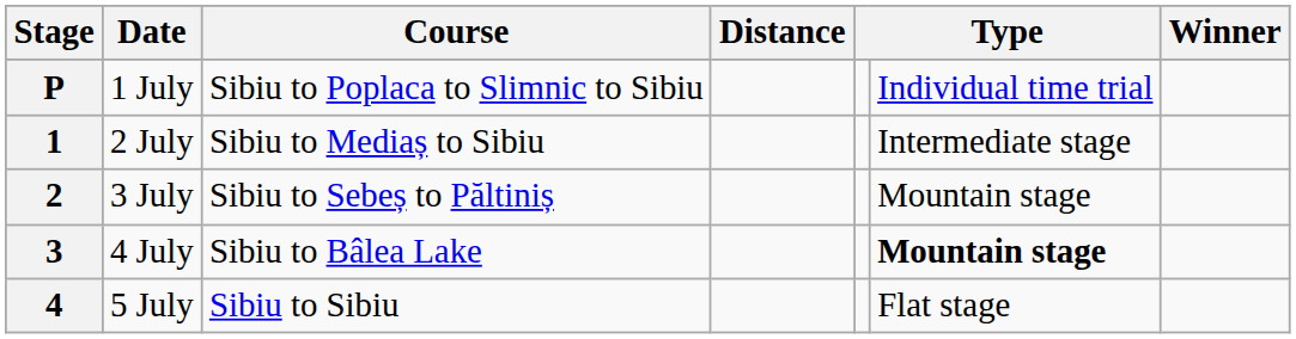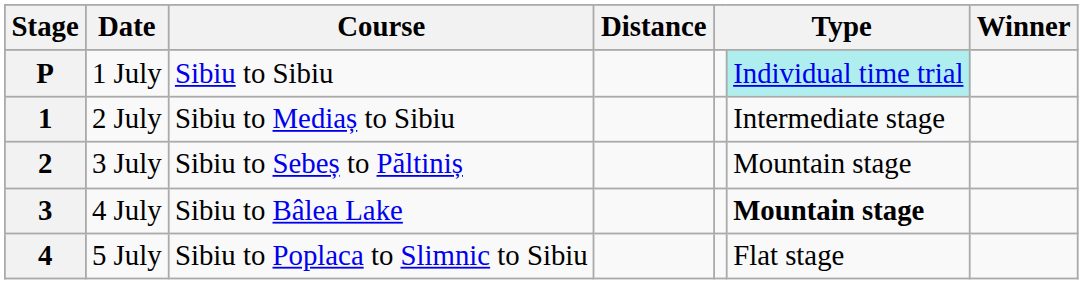 <table class="wikitable">
 <tr>
 <th>Stage</th>
 <th>Date</th>
 <th>Course</th>
 <th>Distance</th>
 <th colspan="2">Type</th>
 <th>Winner</th>
 </tr>
 <tr>
 <th style="text-align:center">P</th>
 <td align=right>1 July</td>
-<td>Sibiu to <a href='#'>Poplaca</a> to <a href='#'>Slimnic</a> to Sibiu</td>
+<td><a href='#'>Sibiu</a> to Sibiu</td>
 <td style="text-align:center;"></td>
 <td></td>
-<td><a href='#'>Individual time trial</a></td>
+<td style="background: paleturquoise;"><a href='#'>Individual time trial</a></td>
 <td></td>
 </tr>
 <tr>
 <th style="text-align:center">1</th>
 <td align=right>2 July</td>
 <td>Sibiu to <a href='#'>Mediaș</a> to Sibiu</td>
 <td style="text-align:center;"></td>
 <td></td>
 <td>Intermediate stage</td>
 <td></td>
 </tr>
 <tr>
 <th style="text-align:center">2</th>
 <td align=right>3 July</td>
 <td>Sibiu to <a href='#'>Sebeș</a> to <a href='#'>Păltiniș</a></td>
 <td style="text-align:center;"></td>
 <td></td>
 <td>Mountain stage</td>
 <td></td>
 </tr>
 <tr>
 <th style="text-align:center">3</th>
 <td align=right>4 July</td>
 <td>Sibiu to <a href='#'>Bâlea Lake</a></td>
 <td style="text-align:center;"></td>
 <td></td>
 <td><strong>Mountain stage</strong></td>
 <td></td>
 </tr>
 <tr>
 <th style="text-align:center">4</th>
 <td align=right>5 July</td>
-<td><a href='#'>Sibiu</a> to Sibiu</td>
+<td>Sibiu to <a href='#'>Poplaca</a> to <a href='#'>Slimnic</a> to Sibiu</td>
 <td style="text-align:center;"></td>
 <td></td>
 <td>Flat stage</td>
 <td></td>
 </tr>
 </table>
